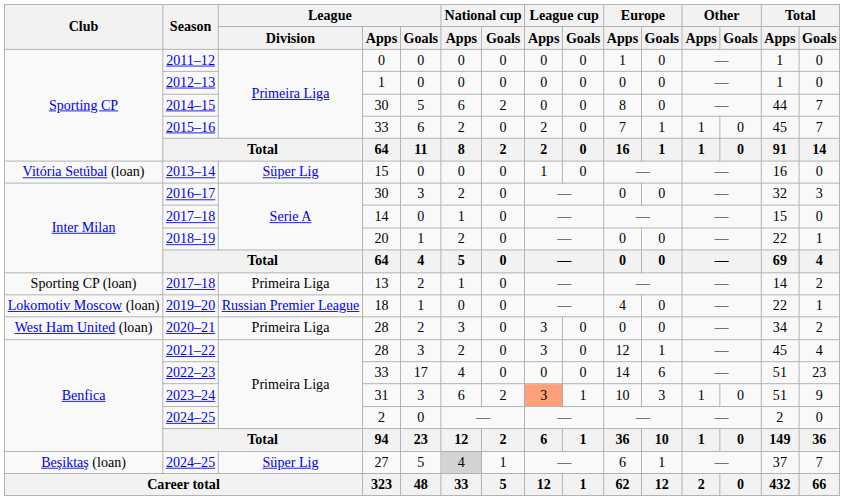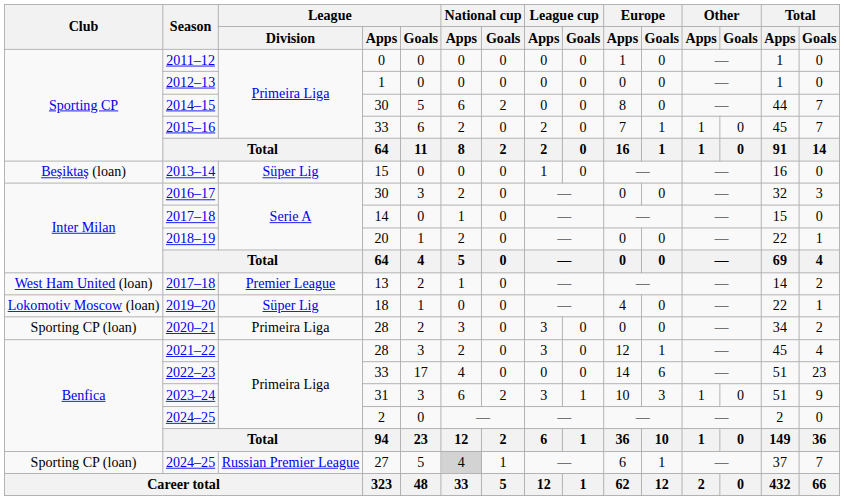 <table class="wikitable" style="text-align: center">
 <tr>
 <th rowspan="2">Club</th>
 <th rowspan="2">Season</th>
 <th colspan="3">League</th>
 <th colspan="2">National cup</th>
 <th colspan="2">League cup</th>
 <th colspan="2">Europe</th>
 <th colspan="2">Other</th>
 <th colspan="2">Total</th>
 </tr>
 <tr>
 <th>Division</th>
 <th>Apps</th>
 <th>Goals</th>
 <th>Apps</th>
 <th>Goals</th>
 <th>Apps</th>
 <th>Goals</th>
 <th>Apps</th>
 <th>Goals</th>
 <th>Apps</th>
 <th>Goals</th>
 <th>Apps</th>
 <th>Goals</th>
 </tr>
 <tr>
 <td rowspan="5"><a href='#'>Sporting CP</a></td>
 <td><a href='#'>2011–12</a></td>
 <td rowspan="4"><a href='#'>Primeira Liga</a></td>
 <td>0</td>
 <td>0</td>
 <td>0</td>
 <td>0</td>
 <td>0</td>
 <td>0</td>
 <td>1</td>
 <td>0</td>
 <td colspan="2">—</td>
 <td>1</td>
 <td>0</td>
 </tr>
 <tr>
 <td><a href='#'>2012–13</a></td>
 <td>1</td>
 <td>0</td>
 <td>0</td>
 <td>0</td>
 <td>0</td>
 <td>0</td>
 <td>0</td>
 <td>0</td>
 <td colspan="2">—</td>
 <td>1</td>
 <td>0</td>
 </tr>
 <tr>
 <td><a href='#'>2014–15</a></td>
 <td>30</td>
 <td>5</td>
 <td>6</td>
 <td>2</td>
 <td>0</td>
 <td>0</td>
 <td>8</td>
 <td>0</td>
 <td colspan="2">—</td>
 <td>44</td>
 <td>7</td>
 </tr>
 <tr>
 <td><a href='#'>2015–16</a></td>
 <td>33</td>
 <td>6</td>
 <td>2</td>
 <td>0</td>
 <td>2</td>
 <td>0</td>
 <td>7</td>
 <td>1</td>
 <td>1</td>
 <td>0</td>
 <td>45</td>
 <td>7</td>
 </tr>
 <tr>
 <th colspan="2">Total</th>
 <th>64</th>
 <th>11</th>
 <th>8</th>
 <th>2</th>
 <th>2</th>
 <th>0</th>
 <th>16</th>
 <th>1</th>
 <th>1</th>
 <th>0</th>
 <th>91</th>
 <th>14</th>
 </tr>
 <tr>
-<td><a href='#'>Vitória Setúbal</a> (loan)</td>
+<td><a href='#'>Beşiktaş</a> (loan)</td>
 <td><a href='#'>2013–14</a></td>
 <td><a href='#'>Süper Lig</a></td>
 <td>15</td>
 <td>0</td>
 <td>0</td>
 <td>0</td>
 <td>1</td>
 <td>0</td>
 <td colspan="2">—</td>
 <td colspan="2">—</td>
 <td>16</td>
 <td>0</td>
 </tr>
 <tr>
 <td rowspan="4"><a href='#'>Inter Milan</a></td>
 <td><a href='#'>2016–17</a></td>
 <td rowspan="3"><a href='#'>Serie A</a></td>
 <td>30</td>
 <td>3</td>
 <td>2</td>
 <td>0</td>
 <td colspan="2">—</td>
 <td>0</td>
 <td>0</td>
 <td colspan="2">—</td>
 <td>32</td>
 <td>3</td>
 </tr>
 <tr>
 <td><a href='#'>2017–18</a></td>
 <td>14</td>
 <td>0</td>
 <td>1</td>
 <td>0</td>
 <td colspan="2">—</td>
 <td colspan="2">—</td>
 <td colspan="2">—</td>
 <td>15</td>
 <td>0</td>
 </tr>
 <tr>
 <td><a href='#'>2018–19</a></td>
 <td>20</td>
 <td>1</td>
 <td>2</td>
 <td>0</td>
 <td colspan="2">—</td>
 <td>0</td>
 <td>0</td>
 <td colspan="2">—</td>
 <td>22</td>
 <td>1</td>
 </tr>
 <tr>
 <th colspan="2">Total</th>
 <th>64</th>
 <th>4</th>
 <th>5</th>
 <th>0</th>
 <th colspan="2">—</th>
 <th>0</th>
 <th>0</th>
 <th colspan="2">—</th>
 <th>69</th>
 <th>4</th>
 </tr>
 <tr>
-<td>Sporting CP (loan)</td>
+<td><a href='#'>West Ham United</a> (loan)</td>
 <td><a href='#'>2017–18</a></td>
-<td>Primeira Liga</td>
+<td><a href='#'>Premier League</a></td>
 <td>13</td>
 <td>2</td>
 <td>1</td>
 <td>0</td>
 <td colspan="2">—</td>
 <td colspan="2">—</td>
 <td colspan="2">—</td>
 <td>14</td>
 <td>2</td>
 </tr>
 <tr>
 <td><a href='#'>Lokomotiv Moscow</a> (loan)</td>
 <td><a href='#'>2019–20</a></td>
-<td><a href='#'>Russian Premier League</a></td>
+<td><a href='#'>Süper Lig</a></td>
 <td>18</td>
 <td>1</td>
 <td>0</td>
 <td>0</td>
 <td colspan="2">—</td>
 <td>4</td>
 <td>0</td>
 <td colspan="2">—</td>
 <td>22</td>
 <td>1</td>
 </tr>
 <tr>
-<td><a href='#'>West Ham United</a> (loan)</td>
+<td>Sporting CP (loan)</td>
 <td><a href='#'>2020–21</a></td>
 <td>Primeira Liga</td>
 <td>28</td>
 <td>2</td>
 <td>3</td>
 <td>0</td>
 <td>3</td>
 <td>0</td>
 <td>0</td>
 <td>0</td>
 <td colspan="2">—</td>
 <td>34</td>
 <td>2</td>
 </tr>
 <tr>
 <td rowspan="5"><a href='#'>Benfica</a></td>
 <td><a href='#'>2021–22</a></td>
 <td rowspan="4">Primeira Liga</td>
 <td>28</td>
 <td>3</td>
 <td>2</td>
 <td>0</td>
 <td>3</td>
 <td>0</td>
 <td>12</td>
 <td>1</td>
 <td colspan="2">—</td>
 <td>45</td>
 <td>4</td>
 </tr>
 <tr>
 <td><a href='#'>2022–23</a></td>
 <td>33</td>
 <td>17</td>
 <td>4</td>
 <td>0</td>
 <td>0</td>
 <td>0</td>
 <td>14</td>
 <td>6</td>
 <td colspan="2">—</td>
 <td>51</td>
 <td>23</td>
 </tr>
 <tr>
 <td><a href='#'>2023–24</a></td>
 <td>31</td>
 <td>3</td>
 <td>6</td>
 <td>2</td>
-<td style="background: lightsalmon;">3</td>
+<td>3</td>
 <td>1</td>
 <td>10</td>
 <td>3</td>
 <td>1</td>
 <td>0</td>
 <td>51</td>
 <td>9</td>
 </tr>
 <tr>
 <td><a href='#'>2024–25</a></td>
 <td>2</td>
 <td>0</td>
 <td colspan="2">—</td>
 <td colspan="2">—</td>
 <td colspan="2">—</td>
 <td colspan="2">—</td>
 <td>2</td>
 <td>0</td>
 </tr>
 <tr>
 <th colspan="2">Total</th>
 <th>94</th>
 <th>23</th>
 <th>12</th>
 <th>2</th>
 <th>6</th>
 <th>1</th>
 <th>36</th>
 <th>10</th>
 <th>1</th>
 <th>0</th>
 <th>149</th>
 <th>36</th>
 </tr>
 <tr>
-<td><a href='#'>Beşiktaş</a> (loan)</td>
+<td>Sporting CP (loan)</td>
 <td><a href='#'>2024–25</a></td>
-<td><a href='#'>Süper Lig</a></td>
+<td><a href='#'>Russian Premier League</a></td>
 <td>27</td>
 <td>5</td>
 <td style="background: lightgrey;">4</td>
 <td>1</td>
 <td colspan="2">—</td>
 <td>6</td>
 <td>1</td>
 <td colspan="2">—</td>
 <td>37</td>
 <td>7</td>
 </tr>
 <tr>
 <th colspan="3">Career total</th>
 <th>323</th>
 <th>48</th>
 <th>33</th>
 <th>5</th>
 <th>12</th>
 <th>1</th>
 <th>62</th>
 <th>12</th>
 <th>2</th>
 <th>0</th>
 <th>432</th>
 <th>66</th>
 </tr>
 </table>
